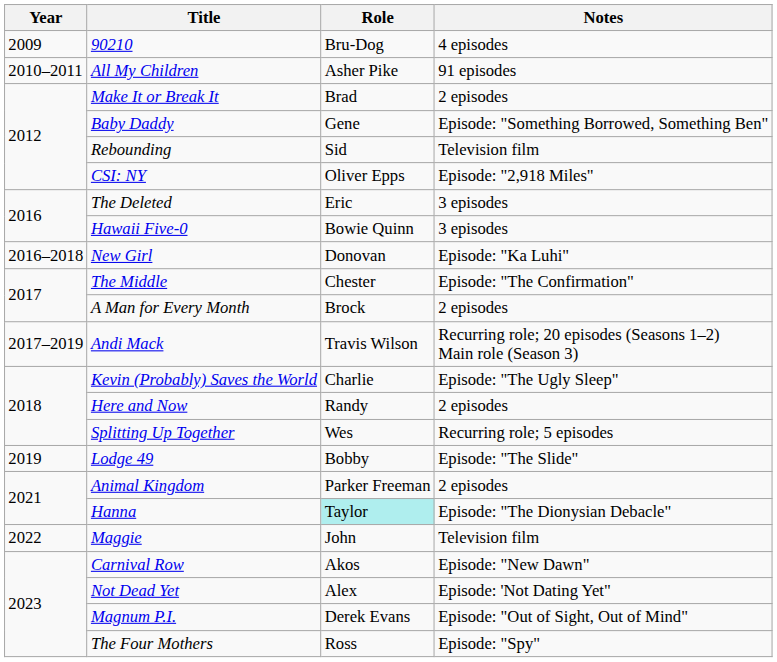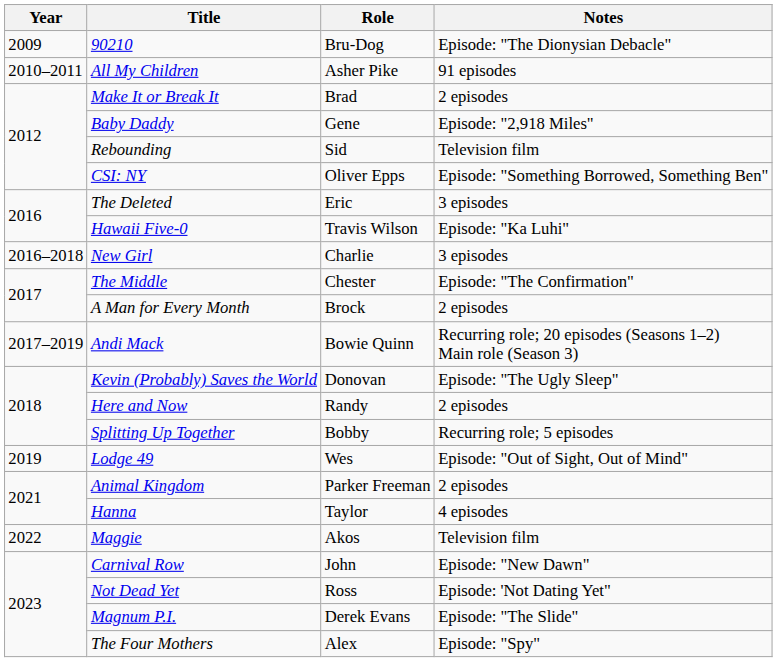 <table class="wikitable sortable">
 <tr>
 <th>Year</th>
 <th>Title</th>
 <th>Role</th>
 <th class="unsortable">Notes</th>
 </tr>
 <tr>
 <td>2009</td>
 <td><em><a href='#'>90210</a></em></td>
 <td>Bru-Dog</td>
-<td>4 episodes</td>
+<td>Episode: "The Dionysian Debacle"</td>
 </tr>
 <tr>
 <td>2010–2011</td>
 <td><em><a href='#'>All My Children</a></em></td>
 <td>Asher Pike</td>
 <td>91 episodes</td>
 </tr>
 <tr>
 <td rowspan="4">2012</td>
 <td><em><a href='#'>Make It or Break It</a></em></td>
 <td>Brad</td>
 <td>2 episodes</td>
 </tr>
 <tr>
 <td><em><a href='#'>Baby Daddy</a></em></td>
 <td>Gene</td>
-<td>Episode: "Something Borrowed, Something Ben"</td>
+<td>Episode: "2,918 Miles"</td>
 </tr>
 <tr>
 <td><em>Rebounding</em></td>
 <td>Sid</td>
 <td>Television film</td>
 </tr>
 <tr>
 <td><em><a href='#'>CSI: NY</a></em></td>
 <td>Oliver Epps</td>
-<td>Episode: "2,918 Miles"</td>
+<td>Episode: "Something Borrowed, Something Ben"</td>
 </tr>
 <tr>
 <td rowspan="2">2016</td>
 <td><em>The Deleted</em></td>
 <td>Eric</td>
 <td>3 episodes</td>
 </tr>
 <tr>
 <td><em><a href='#'>Hawaii Five-0</a></em></td>
-<td>Bowie Quinn</td>
-<td>3 episodes</td>
+<td>Travis Wilson</td>
+<td>Episode: "Ka Luhi"</td>
 </tr>
 <tr>
 <td>2016–2018</td>
 <td><em><a href='#'>New Girl</a></em></td>
-<td>Donovan</td>
-<td>Episode: "Ka Luhi"</td>
+<td>Charlie</td>
+<td>3 episodes</td>
 </tr>
 <tr>
 <td rowspan="2">2017</td>
 <td><em><a href='#'>The Middle</a></em></td>
 <td>Chester</td>
 <td>Episode: "The Confirmation"</td>
 </tr>
 <tr>
 <td><em>A Man for Every Month</em></td>
 <td>Brock</td>
 <td>2 episodes</td>
 </tr>
 <tr>
 <td>2017–2019</td>
 <td><em><a href='#'>Andi Mack</a></em></td>
-<td>Travis Wilson</td>
+<td>Bowie Quinn</td>
 <td>Recurring role; 20 episodes (Seasons 1–2)<br>Main role (Season 3)</td>
 </tr>
 <tr>
 <td rowspan="3">2018</td>
 <td><em><a href='#'>Kevin (Probably) Saves the World</a></em></td>
-<td>Charlie</td>
+<td>Donovan</td>
 <td>Episode: "The Ugly Sleep"</td>
 </tr>
 <tr>
 <td><em><a href='#'>Here and Now</a></em></td>
 <td>Randy</td>
 <td>2 episodes</td>
 </tr>
 <tr>
 <td><em><a href='#'>Splitting Up Together</a></em></td>
-<td>Wes</td>
+<td>Bobby</td>
 <td>Recurring role; 5 episodes</td>
 </tr>
 <tr>
 <td>2019</td>
 <td><em><a href='#'>Lodge 49</a></em></td>
-<td>Bobby</td>
-<td>Episode: "The Slide"</td>
+<td>Wes</td>
+<td>Episode: "Out of Sight, Out of Mind"</td>
 </tr>
 <tr>
 <td rowspan="2">2021</td>
 <td><em><a href='#'>Animal Kingdom</a></em></td>
 <td>Parker Freeman</td>
 <td>2 episodes</td>
 </tr>
 <tr>
 <td><em><a href='#'>Hanna</a></em></td>
-<td style="background: paleturquoise;">Taylor</td>
-<td>Episode: "The Dionysian Debacle"</td>
+<td>Taylor</td>
+<td>4 episodes</td>
 </tr>
 <tr>
 <td>2022</td>
 <td><em><a href='#'>Maggie</a></em></td>
-<td>John</td>
+<td>Akos</td>
 <td>Television film</td>
 </tr>
 <tr>
 <td rowspan="4">2023</td>
 <td><em><a href='#'>Carnival Row</a></em></td>
-<td>Akos</td>
+<td>John</td>
 <td>Episode: "New Dawn"</td>
 </tr>
 <tr>
 <td><em><a href='#'>Not Dead Yet</a></em></td>
-<td>Alex</td>
+<td>Ross</td>
 <td>Episode: 'Not Dating Yet"</td>
 </tr>
 <tr>
 <td><em><a href='#'>Magnum P.I.</a></em></td>
 <td>Derek Evans</td>
-<td>Episode: "Out of Sight, Out of Mind"</td>
+<td>Episode: "The Slide"</td>
 </tr>
 <tr>
 <td><em>The Four Mothers</em></td>
-<td>Ross</td>
+<td>Alex</td>
 <td>Episode: "Spy"</td>
 </tr>
 </table>
